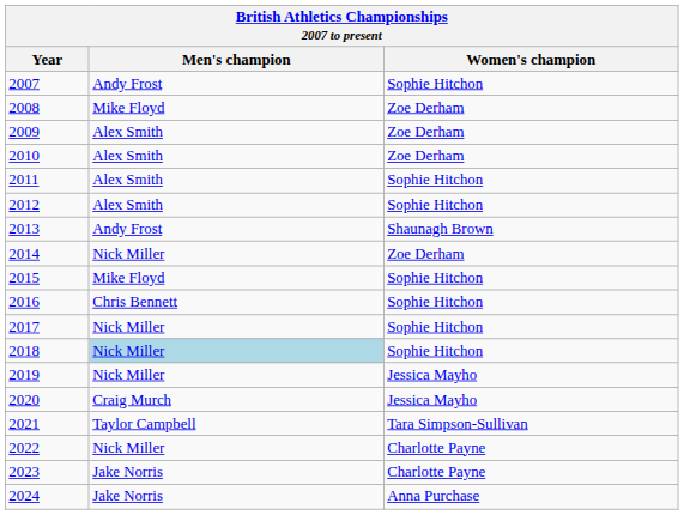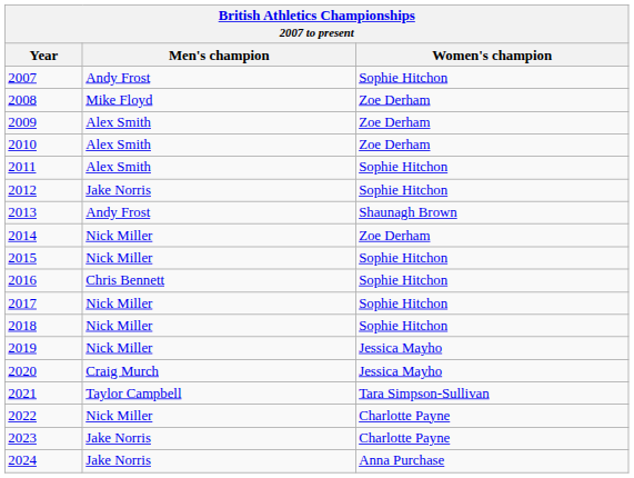 <table class="wikitable">
 <tr>
 <th colspan="3"><a href='#'>British Athletics Championships</a><br><em><small>2007 to present</small></em></th>
 </tr>
 <tr>
 <th width=80>Year</th>
 <th width=300>Men's champion</th>
 <th width=300>Women's champion</th>
 </tr>
 <tr>
 <td><a href='#'>2007</a></td>
 <td><a href='#'>Andy Frost</a></td>
 <td><a href='#'>Sophie Hitchon</a></td>
 </tr>
 <tr>
 <td><a href='#'>2008</a></td>
 <td><a href='#'>Mike Floyd</a></td>
 <td><a href='#'>Zoe Derham</a></td>
 </tr>
 <tr>
 <td><a href='#'>2009</a></td>
 <td><a href='#'>Alex Smith</a></td>
 <td><a href='#'>Zoe Derham</a></td>
 </tr>
 <tr>
 <td><a href='#'>2010</a></td>
 <td><a href='#'>Alex Smith</a></td>
 <td><a href='#'>Zoe Derham</a></td>
 </tr>
 <tr>
 <td><a href='#'>2011</a></td>
 <td><a href='#'>Alex Smith</a></td>
 <td><a href='#'>Sophie Hitchon</a></td>
 </tr>
 <tr>
 <td><a href='#'>2012</a></td>
-<td><a href='#'>Alex Smith</a></td>
+<td><a href='#'>Jake Norris</a></td>
 <td><a href='#'>Sophie Hitchon</a></td>
 </tr>
 <tr>
 <td><a href='#'>2013</a></td>
 <td><a href='#'>Andy Frost</a></td>
 <td><a href='#'>Shaunagh Brown</a></td>
 </tr>
 <tr>
 <td><a href='#'>2014</a></td>
 <td><a href='#'>Nick Miller</a></td>
 <td><a href='#'>Zoe Derham</a></td>
 </tr>
 <tr>
 <td><a href='#'>2015</a></td>
-<td><a href='#'>Mike Floyd</a></td>
+<td><a href='#'>Nick Miller</a></td>
 <td><a href='#'>Sophie Hitchon</a></td>
 </tr>
 <tr>
 <td><a href='#'>2016</a></td>
 <td><a href='#'>Chris Bennett</a></td>
 <td><a href='#'>Sophie Hitchon</a></td>
 </tr>
 <tr>
 <td><a href='#'>2017</a></td>
 <td><a href='#'>Nick Miller</a></td>
 <td><a href='#'>Sophie Hitchon</a></td>
 </tr>
 <tr>
 <td><a href='#'>2018</a></td>
-<td style="background: lightblue;"><a href='#'>Nick Miller</a></td>
+<td><a href='#'>Nick Miller</a></td>
 <td><a href='#'>Sophie Hitchon</a></td>
 </tr>
 <tr>
 <td><a href='#'>2019</a></td>
 <td><a href='#'>Nick Miller</a></td>
 <td><a href='#'>Jessica Mayho</a></td>
 </tr>
 <tr>
 <td><a href='#'>2020</a></td>
 <td><a href='#'>Craig Murch</a></td>
 <td><a href='#'>Jessica Mayho</a></td>
 </tr>
 <tr>
 <td><a href='#'>2021</a></td>
 <td><a href='#'>Taylor Campbell</a></td>
 <td><a href='#'>Tara Simpson-Sullivan</a></td>
 </tr>
 <tr>
 <td><a href='#'>2022</a></td>
 <td><a href='#'>Nick Miller</a></td>
 <td><a href='#'>Charlotte Payne</a></td>
 </tr>
 <tr>
 <td><a href='#'>2023</a></td>
 <td><a href='#'>Jake Norris</a></td>
 <td><a href='#'>Charlotte Payne</a></td>
 </tr>
 <tr>
 <td><a href='#'>2024</a></td>
 <td><a href='#'>Jake Norris</a></td>
 <td><a href='#'>Anna Purchase</a></td>
 </tr>
 </table>
